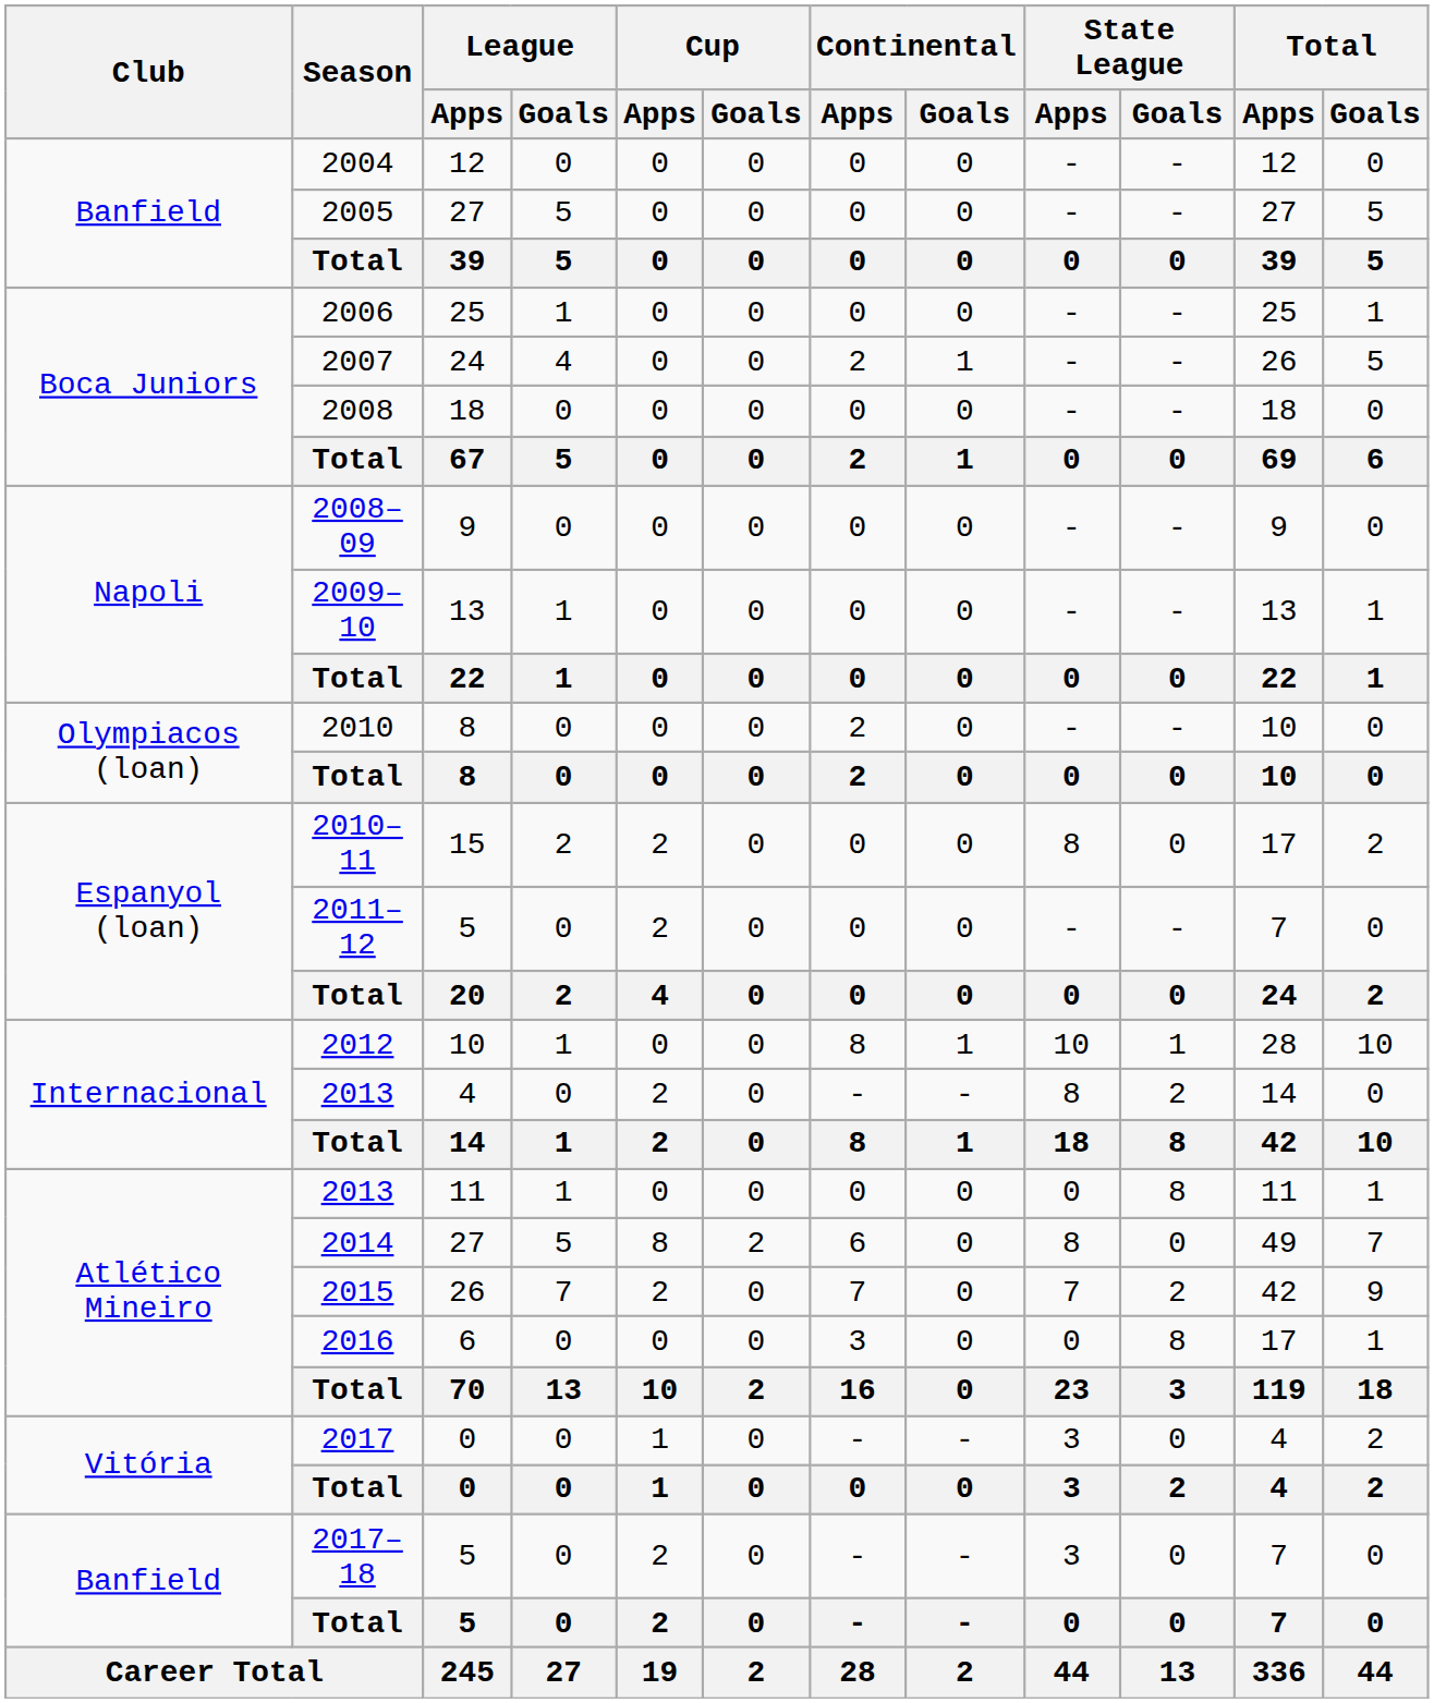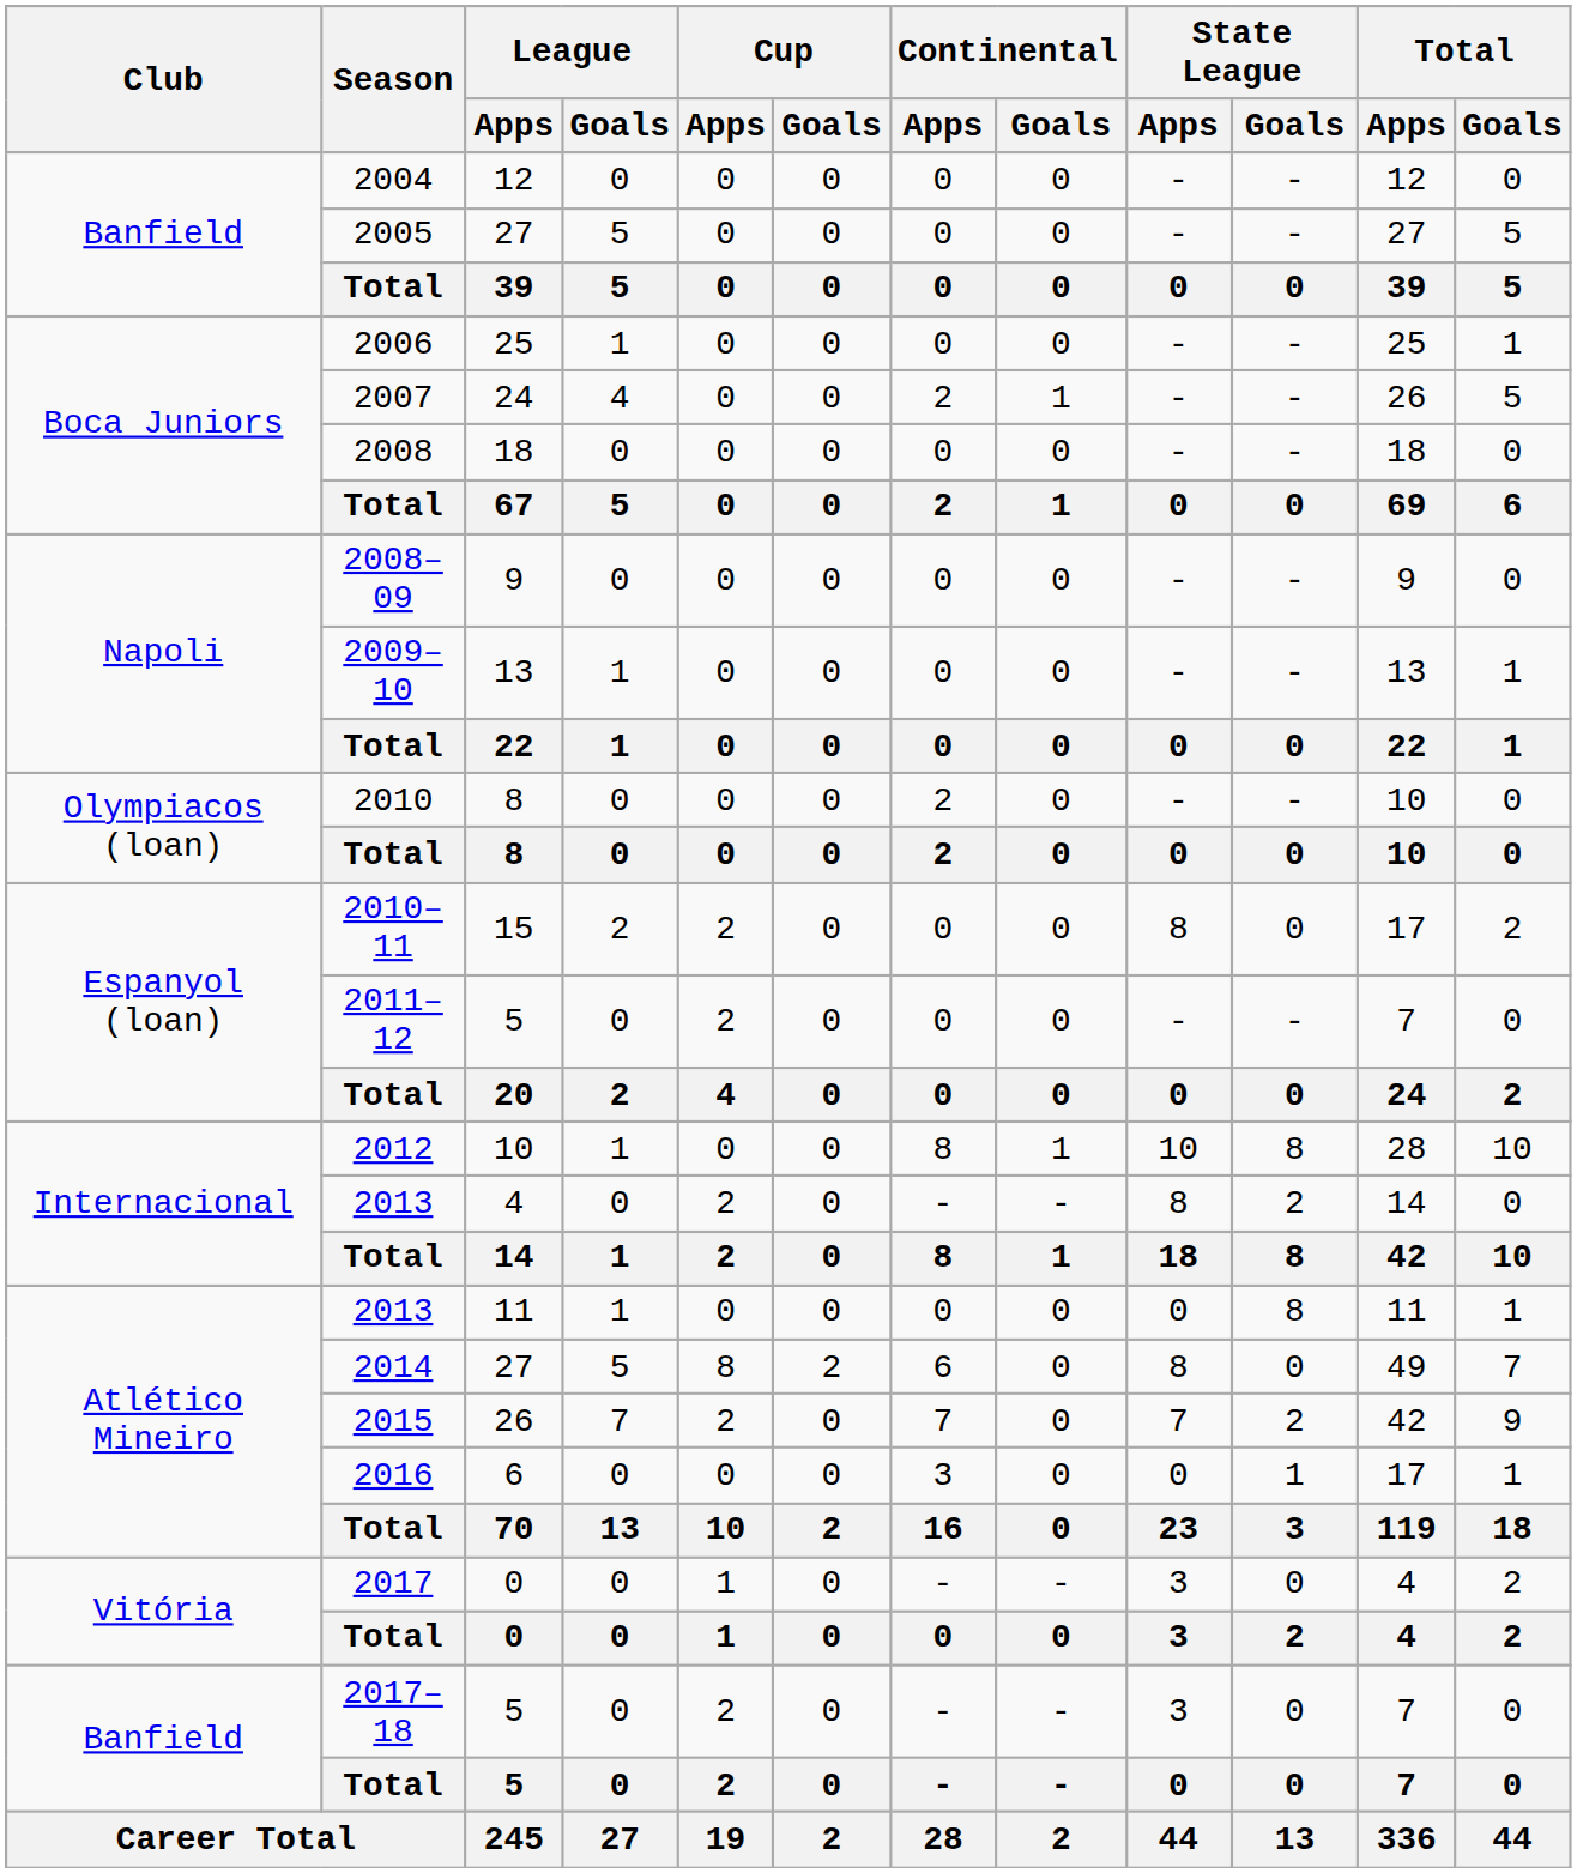 <table class="wikitable" style="text-align: center;">
 <tr>
 <th rowspan="2">Club</th>
 <th rowspan="2">Season</th>
 <th colspan="2">League</th>
 <th colspan="2">Cup</th>
 <th colspan="2">Continental</th>
 <th colspan="2">State League</th>
 <th colspan="2">Total</th>
 </tr>
 <tr>
 <th>Apps</th>
 <th>Goals</th>
 <th>Apps</th>
 <th>Goals</th>
 <th>Apps</th>
 <th>Goals</th>
 <th>Apps</th>
 <th>Goals</th>
 <th>Apps</th>
 <th>Goals</th>
 </tr>
 <tr>
 <td rowspan="3"><a href='#'>Banfield</a></td>
 <td>2004</td>
 <td>12</td>
 <td>0</td>
 <td>0</td>
 <td>0</td>
 <td>0</td>
 <td>0</td>
 <td>-</td>
 <td>-</td>
 <td>12</td>
 <td>0</td>
 </tr>
 <tr>
 <td>2005</td>
 <td>27</td>
 <td>5</td>
 <td>0</td>
 <td>0</td>
 <td>0</td>
 <td>0</td>
 <td>-</td>
 <td>-</td>
 <td>27</td>
 <td>5</td>
 </tr>
 <tr>
 <th>Total</th>
 <th>39</th>
 <th>5</th>
 <th>0</th>
 <th>0</th>
 <th>0</th>
 <th>0</th>
 <th>0</th>
 <th>0</th>
 <th>39</th>
 <th>5</th>
 </tr>
 <tr>
 <td rowspan="4"><a href='#'>Boca Juniors</a></td>
 <td>2006</td>
 <td>25</td>
 <td>1</td>
 <td>0</td>
 <td>0</td>
 <td>0</td>
 <td>0</td>
 <td>-</td>
 <td>-</td>
 <td>25</td>
 <td>1</td>
 </tr>
 <tr>
 <td>2007</td>
 <td>24</td>
 <td>4</td>
 <td>0</td>
 <td>0</td>
 <td>2</td>
 <td>1</td>
 <td>-</td>
 <td>-</td>
 <td>26</td>
 <td>5</td>
 </tr>
 <tr>
 <td>2008</td>
 <td>18</td>
 <td>0</td>
 <td>0</td>
 <td>0</td>
 <td>0</td>
 <td>0</td>
 <td>-</td>
 <td>-</td>
 <td>18</td>
 <td>0</td>
 </tr>
 <tr>
 <th>Total</th>
 <th>67</th>
 <th>5</th>
 <th>0</th>
 <th>0</th>
 <th>2</th>
 <th>1</th>
 <th>0</th>
 <th>0</th>
 <th>69</th>
 <th>6</th>
 </tr>
 <tr>
 <td rowspan="3"><a href='#'>Napoli</a></td>
 <td><a href='#'>2008–09</a></td>
 <td>9</td>
 <td>0</td>
 <td>0</td>
 <td>0</td>
 <td>0</td>
 <td>0</td>
 <td>-</td>
 <td>-</td>
 <td>9</td>
 <td>0</td>
 </tr>
 <tr>
 <td><a href='#'>2009–10</a></td>
 <td>13</td>
 <td>1</td>
 <td>0</td>
 <td>0</td>
 <td>0</td>
 <td>0</td>
 <td>-</td>
 <td>-</td>
 <td>13</td>
 <td>1</td>
 </tr>
 <tr>
 <th>Total</th>
 <th>22</th>
 <th>1</th>
 <th>0</th>
 <th>0</th>
 <th>0</th>
 <th>0</th>
 <th>0</th>
 <th>0</th>
 <th>22</th>
 <th>1</th>
 </tr>
 <tr>
 <td rowspan="2"><a href='#'>Olympiacos</a> (loan)</td>
 <td>2010</td>
 <td>8</td>
 <td>0</td>
 <td>0</td>
 <td>0</td>
 <td>2</td>
 <td>0</td>
 <td>-</td>
 <td>-</td>
 <td>10</td>
 <td>0</td>
 </tr>
 <tr>
 <th>Total</th>
 <th>8</th>
 <th>0</th>
 <th>0</th>
 <th>0</th>
 <th>2</th>
 <th>0</th>
 <th>0</th>
 <th>0</th>
 <th>10</th>
 <th>0</th>
 </tr>
 <tr>
 <td rowspan="3"><a href='#'>Espanyol</a> (loan)</td>
 <td><a href='#'>2010–11</a></td>
 <td>15</td>
 <td>2</td>
 <td>2</td>
 <td>0</td>
 <td>0</td>
 <td>0</td>
 <td>8</td>
 <td>0</td>
 <td>17</td>
 <td>2</td>
 </tr>
 <tr>
 <td><a href='#'>2011–12</a></td>
 <td>5</td>
 <td>0</td>
 <td>2</td>
 <td>0</td>
 <td>0</td>
 <td>0</td>
 <td>-</td>
 <td>-</td>
 <td>7</td>
 <td>0</td>
 </tr>
 <tr>
 <th>Total</th>
 <th>20</th>
 <th>2</th>
 <th>4</th>
 <th>0</th>
 <th>0</th>
 <th>0</th>
 <th>0</th>
 <th>0</th>
 <th>24</th>
 <th>2</th>
 </tr>
 <tr>
 <td rowspan="3"><a href='#'>Internacional</a></td>
 <td><a href='#'>2012</a></td>
 <td>10</td>
 <td>1</td>
 <td>0</td>
 <td>0</td>
 <td>8</td>
 <td>1</td>
 <td>10</td>
-<td>1</td>
+<td>8</td>
 <td>28</td>
 <td>10</td>
 </tr>
 <tr>
 <td><a href='#'>2013</a></td>
 <td>4</td>
 <td>0</td>
 <td>2</td>
 <td>0</td>
 <td>-</td>
 <td>-</td>
 <td>8</td>
 <td>2</td>
 <td>14</td>
 <td>0</td>
 </tr>
 <tr>
 <th>Total</th>
 <th>14</th>
 <th>1</th>
 <th>2</th>
 <th>0</th>
 <th>8</th>
 <th>1</th>
 <th>18</th>
 <th>8</th>
 <th>42</th>
 <th>10</th>
 </tr>
 <tr>
 <td rowspan="5"><a href='#'>Atlético Mineiro</a></td>
 <td><a href='#'>2013</a></td>
 <td>11</td>
 <td>1</td>
 <td>0</td>
 <td>0</td>
 <td>0</td>
 <td>0</td>
 <td>0</td>
 <td>8</td>
 <td>11</td>
 <td>1</td>
 </tr>
 <tr>
 <td><a href='#'>2014</a></td>
 <td>27</td>
 <td>5</td>
 <td>8</td>
 <td>2</td>
 <td>6</td>
 <td>0</td>
 <td>8</td>
 <td>0</td>
 <td>49</td>
 <td>7</td>
 </tr>
 <tr>
 <td><a href='#'>2015</a></td>
 <td>26</td>
 <td>7</td>
 <td>2</td>
 <td>0</td>
 <td>7</td>
 <td>0</td>
 <td>7</td>
 <td>2</td>
 <td>42</td>
 <td>9</td>
 </tr>
 <tr>
 <td><a href='#'>2016</a></td>
 <td>6</td>
 <td>0</td>
 <td>0</td>
 <td>0</td>
 <td>3</td>
 <td>0</td>
 <td>0</td>
-<td>8</td>
+<td>1</td>
 <td>17</td>
 <td>1</td>
 </tr>
 <tr>
 <th>Total</th>
 <th>70</th>
 <th>13</th>
 <th>10</th>
 <th>2</th>
 <th>16</th>
 <th>0</th>
 <th>23</th>
 <th>3</th>
 <th>119</th>
 <th>18</th>
 </tr>
 <tr>
 <td rowspan="2"><a href='#'>Vitória</a></td>
 <td><a href='#'>2017</a></td>
 <td>0</td>
 <td>0</td>
 <td>1</td>
 <td>0</td>
 <td>-</td>
 <td>-</td>
 <td>3</td>
 <td>0</td>
 <td>4</td>
 <td>2</td>
 </tr>
 <tr>
 <th>Total</th>
 <th>0</th>
 <th>0</th>
 <th>1</th>
 <th>0</th>
 <th>0</th>
 <th>0</th>
 <th>3</th>
 <th>2</th>
 <th>4</th>
 <th>2</th>
 </tr>
 <tr>
 <td rowspan="2"><a href='#'>Banfield</a></td>
 <td><a href='#'>2017–18</a></td>
 <td>5</td>
 <td>0</td>
 <td>2</td>
 <td>0</td>
 <td>-</td>
 <td>-</td>
 <td>3</td>
 <td>0</td>
 <td>7</td>
 <td>0</td>
 </tr>
 <tr>
 <th>Total</th>
 <th>5</th>
 <th>0</th>
 <th>2</th>
 <th>0</th>
 <th>-</th>
 <th>-</th>
 <th>0</th>
 <th>0</th>
 <th>7</th>
 <th>0</th>
 </tr>
 <tr>
 <th colspan="2">Career Total</th>
 <th>245</th>
 <th>27</th>
 <th>19</th>
 <th>2</th>
 <th>28</th>
 <th>2</th>
 <th>44</th>
 <th>13</th>
 <th>336</th>
 <th>44</th>
 </tr>
 </table>
